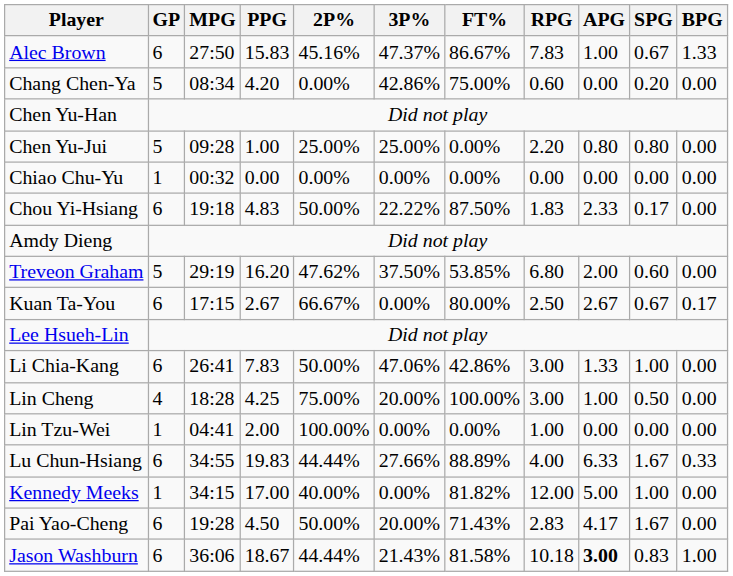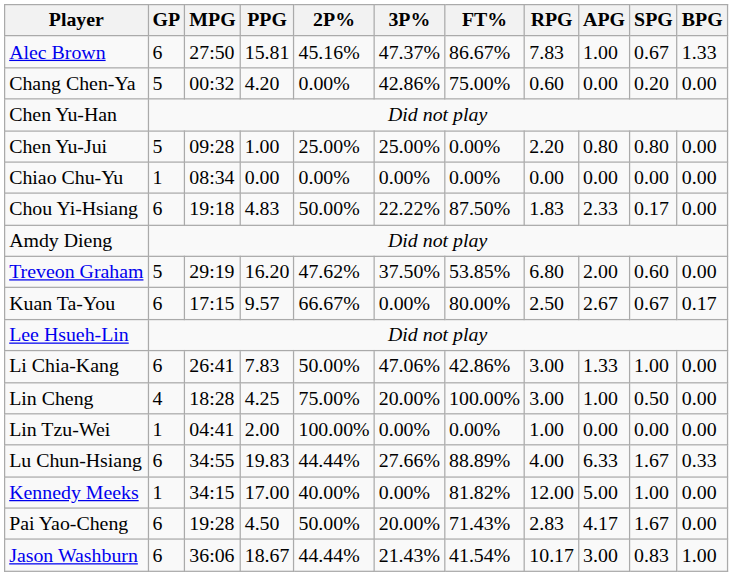 <table class="wikitable">
 <tr>
 <th>Player</th>
 <th>GP</th>
 <th>MPG</th>
 <th>PPG</th>
 <th>2P%</th>
 <th>3P%</th>
 <th>FT%</th>
 <th>RPG</th>
 <th>APG</th>
 <th>SPG</th>
 <th>BPG</th>
 </tr>
 <tr>
 <td><a href='#'>Alec Brown</a></td>
 <td>6</td>
 <td>27:50</td>
-<td>15.83</td>
+<td>15.81</td>
 <td>45.16%</td>
 <td>47.37%</td>
 <td>86.67%</td>
 <td>7.83</td>
 <td>1.00</td>
 <td>0.67</td>
 <td>1.33</td>
 </tr>
 <tr>
 <td>Chang Chen-Ya</td>
 <td>5</td>
-<td>08:34</td>
+<td>00:32</td>
 <td>4.20</td>
 <td>0.00%</td>
 <td>42.86%</td>
 <td>75.00%</td>
 <td>0.60</td>
 <td>0.00</td>
 <td>0.20</td>
 <td>0.00</td>
 </tr>
 <tr>
 <td>Chen Yu-Han</td>
 <td colspan=10 align=center><em>Did not play</em></td>
 </tr>
 <tr>
 <td>Chen Yu-Jui</td>
 <td>5</td>
 <td>09:28</td>
 <td>1.00</td>
 <td>25.00%</td>
 <td>25.00%</td>
 <td>0.00%</td>
 <td>2.20</td>
 <td>0.80</td>
 <td>0.80</td>
 <td>0.00</td>
 </tr>
 <tr>
 <td>Chiao Chu-Yu</td>
 <td>1</td>
-<td>00:32</td>
+<td>08:34</td>
 <td>0.00</td>
 <td>0.00%</td>
 <td>0.00%</td>
 <td>0.00%</td>
 <td>0.00</td>
 <td>0.00</td>
 <td>0.00</td>
 <td>0.00</td>
 </tr>
 <tr>
 <td>Chou Yi-Hsiang</td>
 <td>6</td>
 <td>19:18</td>
 <td>4.83</td>
 <td>50.00%</td>
 <td>22.22%</td>
 <td>87.50%</td>
 <td>1.83</td>
 <td>2.33</td>
 <td>0.17</td>
 <td>0.00</td>
 </tr>
 <tr>
 <td>Amdy Dieng</td>
 <td colspan=10 align=center><em>Did not play</em></td>
 </tr>
 <tr>
 <td><a href='#'>Treveon Graham</a></td>
 <td>5</td>
 <td>29:19</td>
 <td>16.20</td>
 <td>47.62%</td>
 <td>37.50%</td>
 <td>53.85%</td>
 <td>6.80</td>
 <td>2.00</td>
 <td>0.60</td>
 <td>0.00</td>
 </tr>
 <tr>
 <td>Kuan Ta-You</td>
 <td>6</td>
 <td>17:15</td>
-<td>2.67</td>
+<td>9.57</td>
 <td>66.67%</td>
 <td>0.00%</td>
 <td>80.00%</td>
 <td>2.50</td>
 <td>2.67</td>
 <td>0.67</td>
 <td>0.17</td>
 </tr>
 <tr>
 <td><a href='#'>Lee Hsueh-Lin</a></td>
 <td colspan=10 align=center><em>Did not play</em></td>
 </tr>
 <tr>
 <td>Li Chia-Kang</td>
 <td>6</td>
 <td>26:41</td>
 <td>7.83</td>
 <td>50.00%</td>
 <td>47.06%</td>
 <td>42.86%</td>
 <td>3.00</td>
 <td>1.33</td>
 <td>1.00</td>
 <td>0.00</td>
 </tr>
 <tr>
 <td>Lin Cheng</td>
 <td>4</td>
 <td>18:28</td>
 <td>4.25</td>
 <td>75.00%</td>
 <td>20.00%</td>
 <td>100.00%</td>
 <td>3.00</td>
 <td>1.00</td>
 <td>0.50</td>
 <td>0.00</td>
 </tr>
 <tr>
 <td>Lin Tzu-Wei</td>
 <td>1</td>
 <td>04:41</td>
 <td>2.00</td>
 <td>100.00%</td>
 <td>0.00%</td>
 <td>0.00%</td>
 <td>1.00</td>
 <td>0.00</td>
 <td>0.00</td>
 <td>0.00</td>
 </tr>
 <tr>
 <td>Lu Chun-Hsiang</td>
 <td>6</td>
 <td>34:55</td>
 <td>19.83</td>
 <td>44.44%</td>
 <td>27.66%</td>
 <td>88.89%</td>
 <td>4.00</td>
 <td>6.33</td>
 <td>1.67</td>
 <td>0.33</td>
 </tr>
 <tr>
 <td><a href='#'>Kennedy Meeks</a></td>
 <td>1</td>
 <td>34:15</td>
 <td>17.00</td>
 <td>40.00%</td>
 <td>0.00%</td>
 <td>81.82%</td>
 <td>12.00</td>
 <td>5.00</td>
 <td>1.00</td>
 <td>0.00</td>
 </tr>
 <tr>
 <td>Pai Yao-Cheng</td>
 <td>6</td>
 <td>19:28</td>
 <td>4.50</td>
 <td>50.00%</td>
 <td>20.00%</td>
 <td>71.43%</td>
 <td>2.83</td>
 <td>4.17</td>
 <td>1.67</td>
 <td>0.00</td>
 </tr>
 <tr>
 <td><a href='#'>Jason Washburn</a></td>
 <td>6</td>
 <td>36:06</td>
 <td>18.67</td>
 <td>44.44%</td>
 <td>21.43%</td>
-<td>81.58%</td>
-<td>10.18</td>
-<td><strong>3.00</strong></td>
+<td>41.54%</td>
+<td>10.17</td>
+<td>3.00</td>
 <td>0.83</td>
 <td>1.00</td>
 </tr>
 </table>
